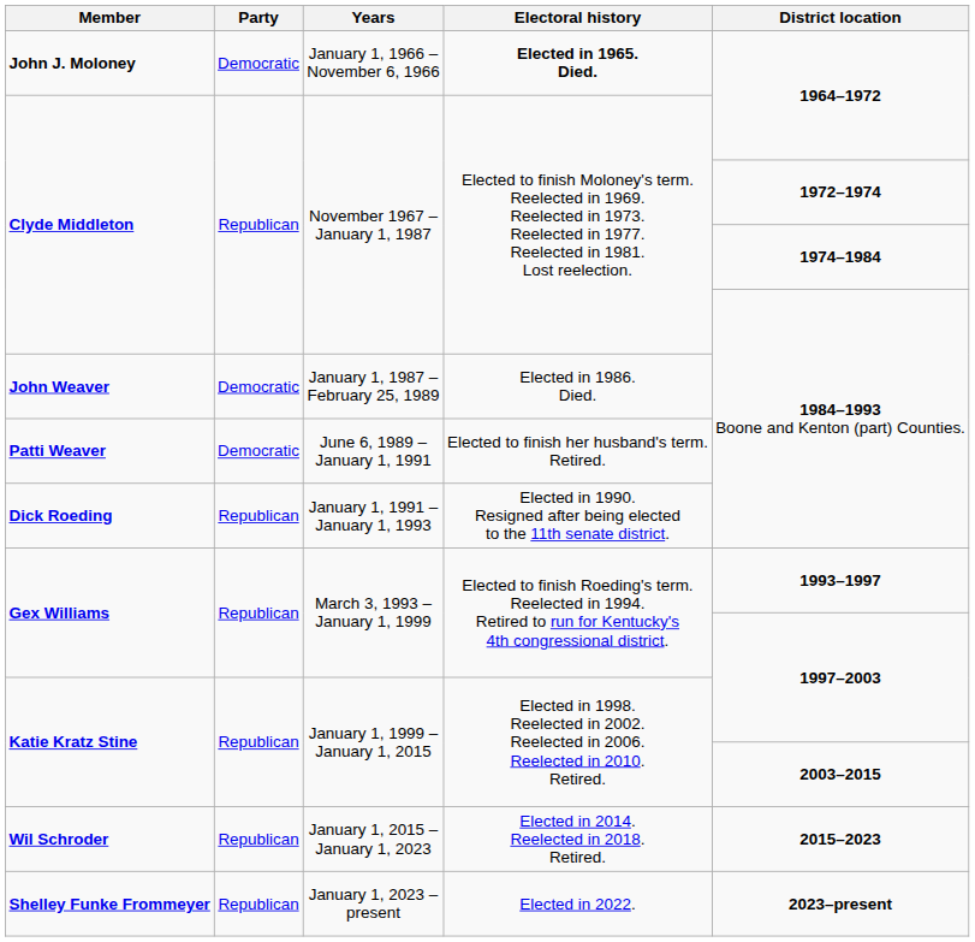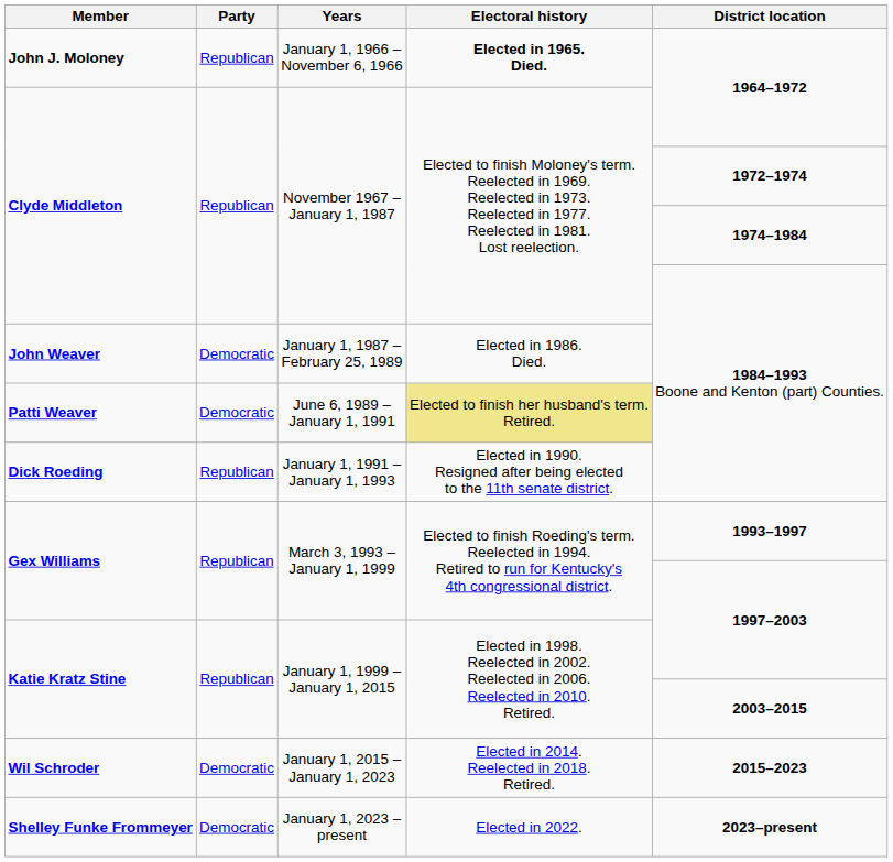 <table class=wikitable style="text-align:center">
 <tr>
 <th>Member</th>
 <th>Party</th>
 <th>Years</th>
 <th>Electoral history</th>
 <th>District location</th>
 </tr>
 <tr style="height:4em">
 <td align=left><strong>John J. Moloney</strong><br></td>
-<td><a href='#'>Democratic</a></td>
+<td><a href='#'>Republican</a></td>
 <td nowrap>January 1, 1966 –<br>November 6, 1966</td>
 <td><strong>Elected in 1965.<br>Died.</strong></td>
 <td rowspan=2><strong>1964–1972</strong><br></td>
 </tr>
 <tr style="height:4em">
 <td rowspan=4 align=left><strong><a href='#'>Clyde Middleton</a></strong><br></td>
 <td rowspan=4 ><a href='#'>Republican</a></td>
 <td rowspan=4 nowrap>November 1967 –<br>January 1, 1987</td>
 <td rowspan=4>Elected to finish Moloney's term.<br>Reelected in 1969.<br>Reelected in 1973.<br>Reelected in 1977.<br>Reelected in 1981.<br>Lost reelection.</td>
 </tr>
 <tr style="height:4em">
 <td><strong>1972–1974</strong><br></td>
 </tr>
 <tr style="height:4em">
 <td><strong>1974–1984</strong><br></td>
 </tr>
 <tr style="height:4em">
 <td rowspan=4><strong>1984–1993</strong><br>Boone and Kenton (part) Counties.</td>
 </tr>
 <tr style="height:4em">
 <td align=left><strong><a href='#'>John Weaver</a></strong><br></td>
 <td><a href='#'>Democratic</a></td>
 <td nowrap>January 1, 1987 –<br>February 25, 1989</td>
 <td>Elected in 1986.<br>Died.</td>
 </tr>
 <tr style="height:4em">
 <td align=left><strong><a href='#'>Patti Weaver</a></strong><br></td>
 <td><a href='#'>Democratic</a></td>
 <td nowrap>June 6, 1989 –<br>January 1, 1991</td>
-<td>Elected to finish her husband's term.<br>Retired.</td>
+<td style="background: khaki;">Elected to finish her husband's term.<br>Retired.</td>
 </tr>
 <tr style="height:4em">
 <td align=left><strong><a href='#'>Dick Roeding</a></strong><br></td>
 <td><a href='#'>Republican</a></td>
 <td nowrap>January 1, 1991 –<br>January 1, 1993</td>
 <td>Elected in 1990.<br>Resigned after being elected<br>to the <a href='#'>11th senate district</a>.</td>
 </tr>
 <tr style="height:4em">
 <td rowspan=2 align=left><strong><a href='#'>Gex Williams</a></strong><br></td>
 <td rowspan=2 ><a href='#'>Republican</a></td>
 <td rowspan=2 nowrap>March 3, 1993 –<br>January 1, 1999</td>
 <td rowspan=2>Elected to finish Roeding's term.<br>Reelected in 1994.<br>Retired to <a href='#'>run for Kentucky's<br>4th congressional district</a>.</td>
 <td><strong>1993–1997</strong><br></td>
 </tr>
 <tr style="height:4em">
 <td rowspan=2><strong>1997–2003</strong><br></td>
 </tr>
 <tr style="height:4em">
 <td rowspan=2 align=left><strong><a href='#'>Katie Kratz Stine</a></strong><br></td>
 <td rowspan=2 ><a href='#'>Republican</a></td>
 <td rowspan=2 nowrap>January 1, 1999 –<br>January 1, 2015</td>
 <td rowspan=2>Elected in 1998.<br>Reelected in 2002.<br>Reelected in 2006.<br><a href='#'>Reelected in 2010</a>.<br>Retired.</td>
 </tr>
 <tr style="height:4em">
 <td><strong>2003–2015</strong><br></td>
 </tr>
 <tr style="height:4em">
 <td align=left><strong><a href='#'>Wil Schroder</a></strong><br></td>
-<td><a href='#'>Republican</a></td>
+<td><a href='#'>Democratic</a></td>
 <td nowrap>January 1, 2015 –<br>January 1, 2023</td>
 <td><a href='#'>Elected in 2014</a>.<br><a href='#'>Reelected in 2018</a>.<br>Retired.</td>
 <td><strong>2015–2023</strong><br></td>
 </tr>
 <tr style="height:4em">
 <td align=left><strong><a href='#'>Shelley Funke Frommeyer</a></strong><br></td>
-<td><a href='#'>Republican</a></td>
+<td><a href='#'>Democratic</a></td>
 <td nowrap>January 1, 2023 –<br>present</td>
 <td><a href='#'>Elected in 2022</a>.</td>
 <td><strong>2023–present</strong><br></td>
 </tr>
 </table>
